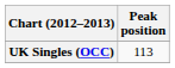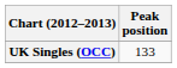 <table class="wikitable sortable plainrowheaders" style="text-align:center">
 <tr>
 <th scope="col">Chart (2012–2013)</th>
 <th scope="col">Peak<br>position</th>
 </tr>
 <tr>
 </tr>
 <tr>
 </tr>
 <tr>
 <th scope="row">UK Singles (<a href='#'>OCC</a>)</th>
-<td>113</td>
+<td>133</td>
 </tr>
 <tr>
 </tr>
 <tr>
 </tr>
 </table>
